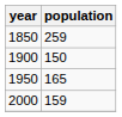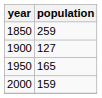 <table class="wikitable">
 <tr>
 <th>year</th>
 <th>population</th>
 </tr>
 <tr>
 <td>1850</td>
 <td>259</td>
 </tr>
 <tr>
 <td>1900</td>
-<td>150</td>
+<td>127</td>
 </tr>
 <tr>
 <td>1950</td>
 <td>165</td>
 </tr>
 <tr>
 <td>2000</td>
 <td>159</td>
 </tr>
 <tr>
 </tr>
 </table>
